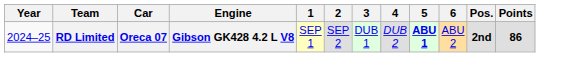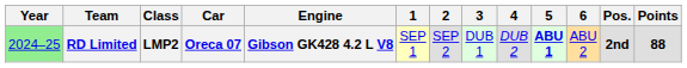 <table class="wikitable" style="text-align:center; font-size:85%">
 <tr>
 <th>Year</th>
 <th>Team</th>
+<th>Class</th>
 <th>Car</th>
 <th>Engine</th>
 <th>1</th>
 <th>2</th>
 <th>3</th>
 <th>4</th>
 <th>5</th>
 <th>6</th>
 <th>Pos.</th>
 <th>Points</th>
 </tr>
 <tr>
-<td nowrap><a href='#'>2024–25</a></td>
+<td nowrap style="background: lightgreen;"><a href='#'>2024–25</a></td>
 <th nowrap><a href='#'>RD Limited</a></th>
+<th>LMP2</th>
 <th nowrap><a href='#'>Oreca 07</a></th>
 <th nowrap><a href='#'>Gibson</a> GK428 4.2 L <a href='#'>V8</a></th>
 <td style="background:#FFFFBF;"><a href='#'>SEP<br>1</a><br></td>
 <td style="background:#DFDFDF;"><a href='#'>SEP<br>2</a><br></td>
 <td style="background:#DFFFDF;"><a href='#'>DUB<br>1</a><br></td>
 <td style="background:#DFDFDF;"><em><a href='#'>DUB<br>2</a></em><br></td>
 <td style="background:#DFFFDF;"><strong><a href='#'>ABU<br>1</a><br></strong></td>
 <td style="background:#FFDF9F;"><a href='#'>ABU<br>2</a><br></td>
 <th style="background:#DFDFDF;">2nd</th>
-<th style="background:#DFDFDF;">86</th>
+<th style="background:#DFDFDF;">88</th>
 </tr>
 </table>
